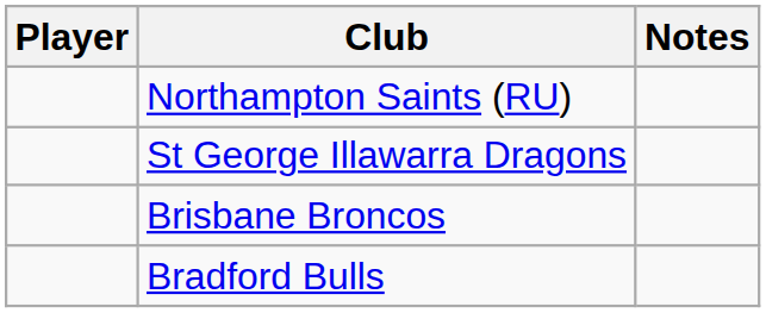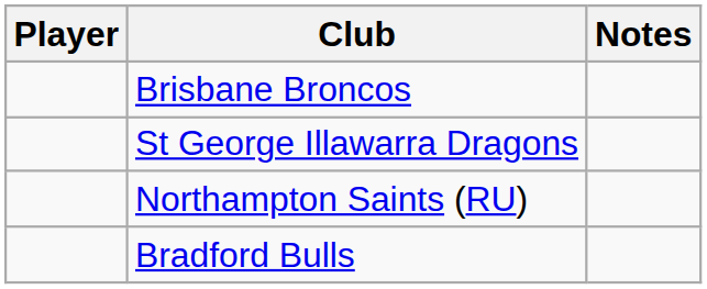 <table class="wikitable" style="font-size:90%">
 <tr bgcolor="#efefef">
 <th>Player</th>
 <th>Club</th>
 <th>Notes</th>
 </tr>
 <tr>
 <td></td>
-<td><a href='#'>Northampton Saints</a> (<a href='#'>RU</a>)</td>
+<td><a href='#'>Brisbane Broncos</a></td>
 <td></td>
 </tr>
 <tr>
 <td></td>
 <td><a href='#'>St George Illawarra Dragons</a></td>
 <td></td>
 </tr>
 <tr>
 <td></td>
-<td><a href='#'>Brisbane Broncos</a></td>
+<td><a href='#'>Northampton Saints</a> (<a href='#'>RU</a>)</td>
 <td></td>
 </tr>
 <tr>
 <td></td>
 <td><a href='#'>Bradford Bulls</a></td>
 <td></td>
 </tr>
 </table>
